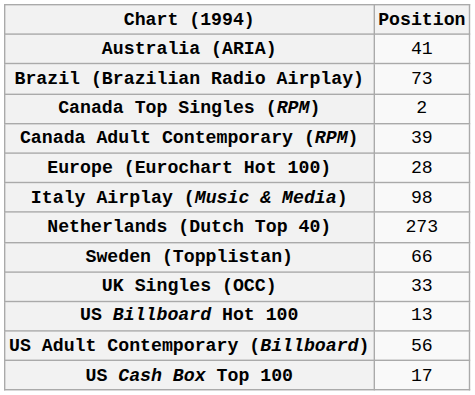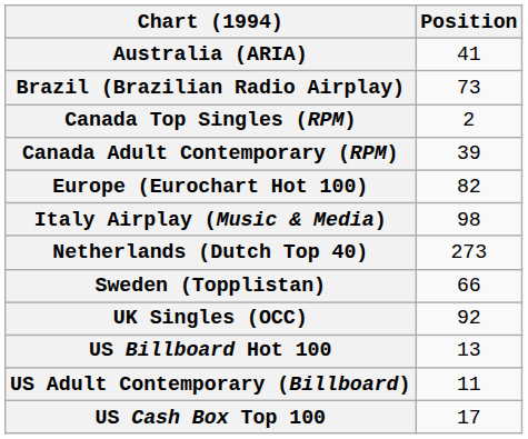 <table class="wikitable sortable plainrowheaders" style="text-align:center">
 <tr>
 <th>Chart (1994)</th>
 <th>Position</th>
 </tr>
 <tr>
 <th scope="row">Australia (ARIA)</th>
 <td>41</td>
 </tr>
 <tr>
 <th scope="row">Brazil (Brazilian Radio Airplay)</th>
 <td>73</td>
 </tr>
 <tr>
 <th scope="row">Canada Top Singles (<em>RPM</em>)</th>
 <td>2</td>
 </tr>
 <tr>
 <th scope="row">Canada Adult Contemporary (<em>RPM</em>)</th>
 <td>39</td>
 </tr>
 <tr>
 <th scope="row">Europe (Eurochart Hot 100)</th>
-<td>28</td>
+<td>82</td>
 </tr>
 <tr>
 <th scope="row">Italy Airplay (<em>Music & Media</em>)</th>
 <td>98</td>
 </tr>
 <tr>
 <th scope="row">Netherlands (Dutch Top 40)</th>
 <td>273</td>
 </tr>
 <tr>
 <th scope="row">Sweden (Topplistan)</th>
 <td>66</td>
 </tr>
 <tr>
 <th scope="row">UK Singles (OCC)</th>
-<td>33</td>
+<td>92</td>
 </tr>
 <tr>
 <th scope="row">US <em>Billboard</em> Hot 100</th>
 <td>13</td>
 </tr>
 <tr>
 <th scope="row">US Adult Contemporary (<em>Billboard</em>)</th>
-<td>56</td>
+<td>11</td>
 </tr>
 <tr>
 <th scope="row">US <em>Cash Box</em> Top 100</th>
 <td>17</td>
 </tr>
 </table>
